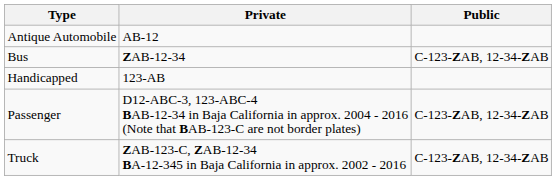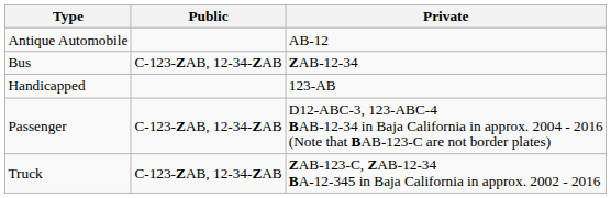 <table class=wikitable>
 <tr>
 <th>Type</th>
+<th>Public</th>
 <th>Private</th>
-<th>Public</th>
 </tr>
 <tr>
 <td>Antique Automobile</td>
+<td></td>
 <td>AB-12</td>
-<td></td>
 </tr>
 <tr>
 <td>Bus</td>
+<td>C-123-<strong>Z</strong>AB, 12-34-<strong>Z</strong>AB</td>
 <td><strong>Z</strong>AB-12-34</td>
-<td>C-123-<strong>Z</strong>AB, 12-34-<strong>Z</strong>AB</td>
 </tr>
 <tr>
 <td>Handicapped</td>
+<td></td>
 <td>123-AB</td>
-<td></td>
 </tr>
 <tr>
 <td>Passenger</td>
+<td>C-123-<strong>Z</strong>AB, 12-34-<strong>Z</strong>AB</td>
 <td>D12-ABC-3, 123-ABC-4<br><strong>B</strong>AB-12-34 in Baja California in approx. 2004 - 2016<br>(Note that <strong>B</strong>AB-123-C are not border plates)</td>
-<td>C-123-<strong>Z</strong>AB, 12-34-<strong>Z</strong>AB</td>
 </tr>
 <tr>
 <td>Truck</td>
+<td>C-123-<strong>Z</strong>AB, 12-34-<strong>Z</strong>AB</td>
 <td><strong>Z</strong>AB-123-C, <strong>Z</strong>AB-12-34<br><strong>B</strong>A-12-345 in Baja California in approx. 2002 - 2016</td>
-<td>C-123-<strong>Z</strong>AB, 12-34-<strong>Z</strong>AB</td>
 </tr>
 </table>
